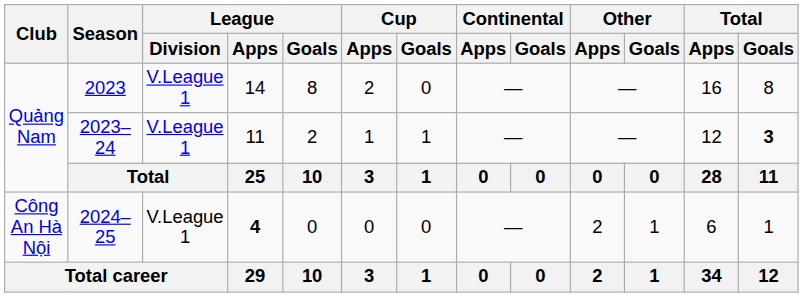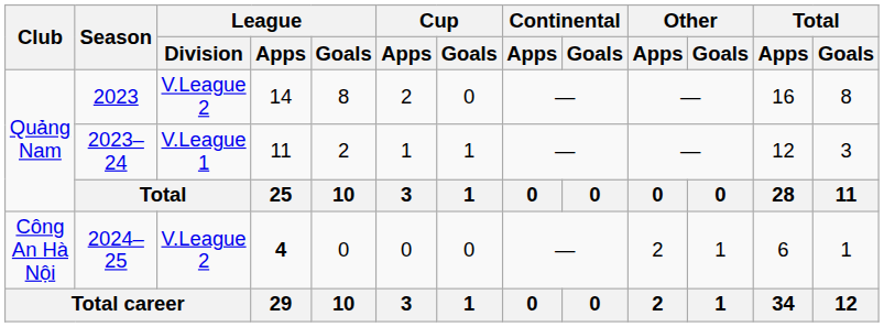 <table class="wikitable" style="text-align: center; margin-bottom: 10px;">
 <tr>
 <th rowspan=2>Club</th>
 <th rowspan=2>Season</th>
 <th colspan=3>League</th>
 <th colspan=2>Cup</th>
 <th colspan=2>Continental</th>
 <th colspan=2>Other</th>
 <th colspan=2>Total</th>
 </tr>
 <tr>
 <th>Division</th>
 <th>Apps</th>
 <th>Goals</th>
 <th>Apps</th>
 <th>Goals</th>
 <th>Apps</th>
 <th>Goals</th>
 <th>Apps</th>
 <th>Goals</th>
 <th>Apps</th>
 <th>Goals</th>
 </tr>
 <tr>
 <td rowspan=3><a href='#'>Quảng Nam</a></td>
 <td><a href='#'>2023</a></td>
-<td><a href='#'>V.League 1</a></td>
+<td><a href='#'>V.League 2</a></td>
 <td>14</td>
 <td>8</td>
 <td>2</td>
 <td>0</td>
 <td colspan=2>—</td>
 <td colspan=2>—</td>
 <td>16</td>
 <td>8</td>
 </tr>
 <tr>
 <td><a href='#'>2023–24</a></td>
 <td><a href='#'>V.League 1</a></td>
 <td>11</td>
 <td>2</td>
 <td>1</td>
 <td>1</td>
 <td colspan=2>—</td>
 <td colspan=2>—</td>
 <td>12</td>
-<td><strong>3</strong></td>
+<td>3</td>
 </tr>
 <tr>
 <th colspan=2>Total</th>
 <th>25</th>
 <th>10</th>
 <th>3</th>
 <th>1</th>
 <th>0</th>
 <th>0</th>
 <th>0</th>
 <th>0</th>
 <th>28</th>
 <th>11</th>
 </tr>
 <tr>
 <td><a href='#'>Công An Hà Nội</a></td>
 <td><a href='#'>2024–25</a></td>
-<td>V.League 1</td>
+<td><a href='#'>V.League 2</a></td>
 <td><strong>4</strong></td>
 <td>0</td>
 <td>0</td>
 <td>0</td>
 <td colspan="2">—</td>
 <td>2</td>
 <td>1</td>
 <td>6</td>
 <td>1</td>
 </tr>
 <tr>
 <th colspan=3>Total career</th>
 <th>29</th>
 <th>10</th>
 <th>3</th>
 <th>1</th>
 <th>0</th>
 <th>0</th>
 <th>2</th>
 <th>1</th>
 <th>34</th>
 <th>12</th>
 </tr>
 </table>
